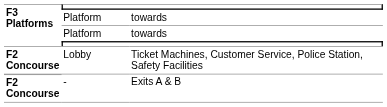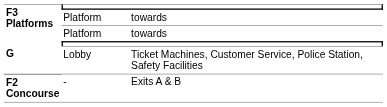 <table border=0 cellspacing=0 cellpadding=3>
 <tr>
 <td style="border-top:solid 1px gray;" rowspan=4 width=50 valign=top><strong>F3<br>Platforms</strong></td>
 <td style="border-right:solid 2px black;border-left:solid 2px black;border-bottom:solid 2px black;border-top:solid 1px gray;text-align:center;" colspan=2></td>
 </tr>
 <tr>
 <td style="border-bottom:solid 1px gray;" width=100>Platform </td>
 <td style="border-bottom:solid 1px gray;" width=390>  towards  </td>
 </tr>
 <tr>
 <td>Platform </td>
 <td> towards   </td>
 </tr>
 <tr>
 <td style="border-top:solid 2px black;border-right:solid 2px black;border-left:solid 2px black;text-align:center;" colspan=2></td>
 </tr>
 <tr>
-<td style="border-bottom:solid 1px gray; border-top:solid 1px gray;" valign=top><strong>F2<br>Concourse</strong></td>
+<td style="border-bottom:solid 1px gray;" valign=top><strong>G</strong></td>
 <td style="border-bottom:solid 1px gray; border-top:solid 1px gray;" valign=top>Lobby</td>
 <td style="border-bottom:solid 1px gray; border-top:solid 1px gray;" valign=top>Ticket Machines, Customer Service, Police Station, Safety Facilities</td>
 </tr>
 <tr>
 <td style="border-bottom:solid 1px gray; border-top:solid 1px gray;" valign=top><strong>F2<br>Concourse</strong></td>
 <td style="border-bottom:solid 1px gray;" valign=top>-</td>
 <td style="border-bottom:solid 1px gray;" valign=top>Exits A & B</td>
 </tr>
 </table>
